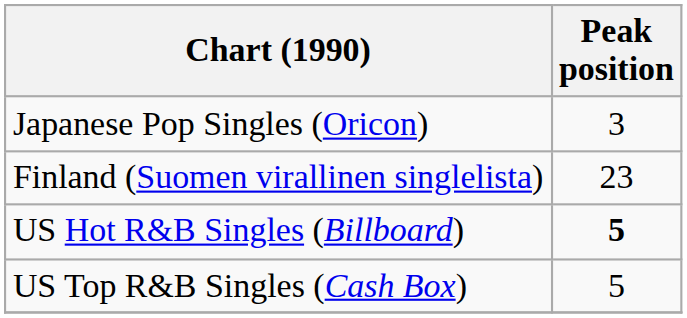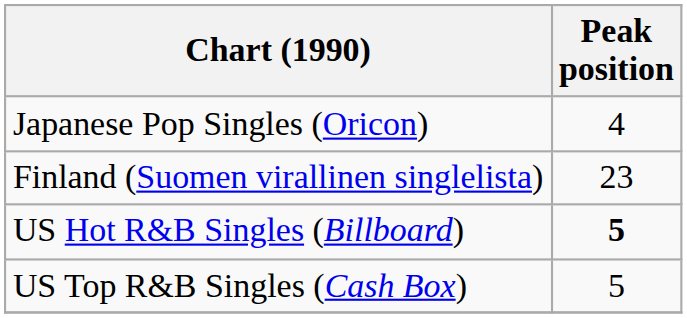 <table class="wikitable sortable">
 <tr>
 <th>Chart (1990)</th>
 <th>Peak<br>position</th>
 </tr>
 <tr>
 <td>Japanese Pop Singles (<a href='#'>Oricon</a>)</td>
-<td align="center">3</td>
+<td align="center">4</td>
 </tr>
 <tr>
 <td>Finland (<a href='#'>Suomen virallinen singlelista</a>)</td>
 <td align="center">23</td>
 </tr>
 <tr>
 <td>US <a href='#'>Hot R&B Singles</a> (<em><a href='#'>Billboard</a></em>)</td>
 <td align="center"><strong>5</strong></td>
 </tr>
 <tr>
 <td>US Top R&B Singles (<em><a href='#'>Cash Box</a></em>)</td>
 <td align="center">5</td>
 </tr>
 <tr>
 </tr>
 </table>
